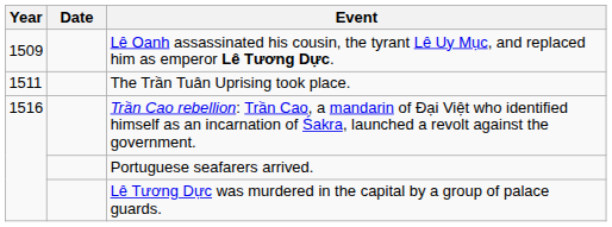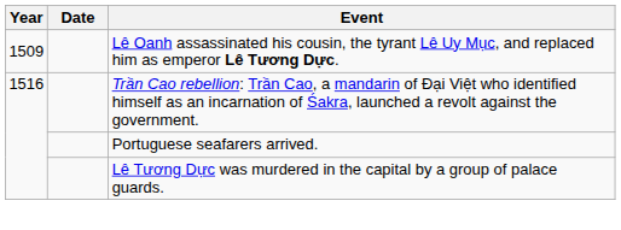 <table class="wikitable" width="100%">
 <tr>
 <th style="width:6%">Year</th>
 <th style="width:10%">Date</th>
 <th>Event</th>
 </tr>
 <tr>
 <td>1509</td>
 <td></td>
 <td><a href='#'>Lê Oanh</a> assassinated his cousin, the tyrant <a href='#'>Lê Uy Mục</a>, and replaced him as emperor <strong>Lê Tương Dực</strong>.</td>
-</tr>
-<tr>
-<td>1511</td>
-<td></td>
-<td>The Trần Tuân Uprising took place.</td>
 </tr>
 <tr>
 <td rowspan="3" valign="top">1516</td>
 <td></td>
 <td><em><a href='#'>Trần Cao rebellion</a></em>: <a href='#'>Trần Cao</a>, a <a href='#'>mandarin</a> of Đại Việt who identified himself as an incarnation of <a href='#'>Śakra</a>, launched a revolt against the government.</td>
 </tr>
 <tr>
 <td></td>
 <td>Portuguese seafarers arrived.</td>
 </tr>
 <tr>
 <td></td>
 <td><a href='#'>Lê Tương Dực</a> was murdered in the capital by a group of palace guards.</td>
 </tr>
 </table>
